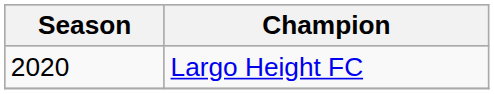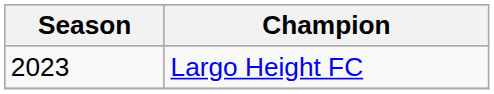 <table class="wikitable sortable">
 <tr>
 <th width=90px>Season</th>
 <th width=190px>Champion</th>
 </tr>
 <tr>
-<td>2020</td>
+<td>2023</td>
 <td><a href='#'>Largo Height FC</a></td>
 </tr>
 <tr>
 </tr>
 </table>
